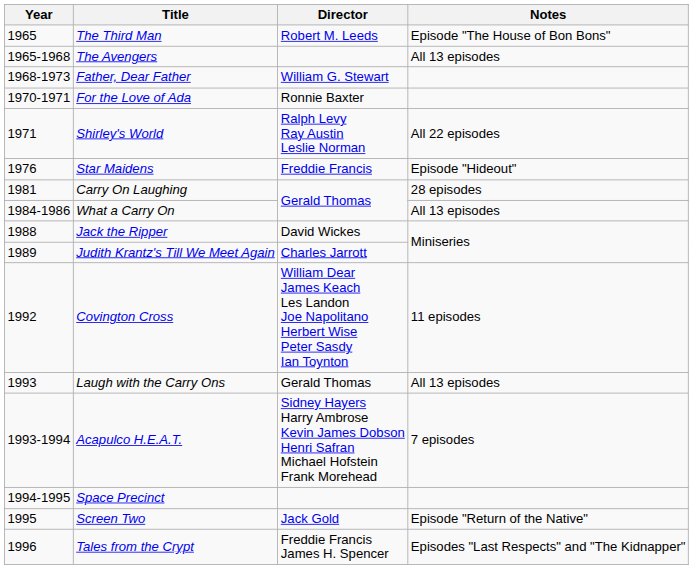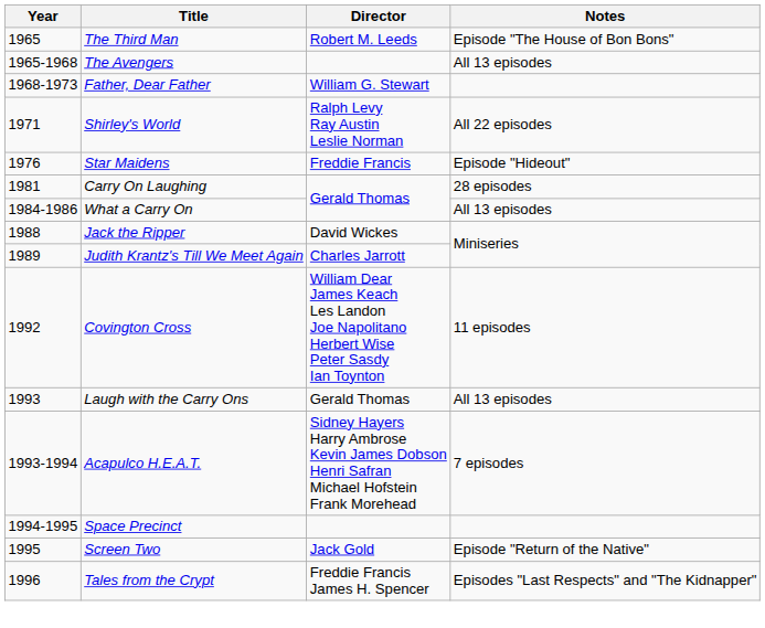 <table class="wikitable">
 <tr>
 <th>Year</th>
 <th>Title</th>
 <th>Director</th>
 <th>Notes</th>
 </tr>
 <tr>
 <td>1965</td>
 <td><em><a href='#'>The Third Man</a></em></td>
 <td><a href='#'>Robert M. Leeds</a></td>
 <td>Episode "The House of Bon Bons"</td>
 </tr>
 <tr>
 <td>1965-1968</td>
 <td><em><a href='#'>The Avengers</a></em></td>
 <td></td>
 <td>All 13 episodes</td>
 </tr>
 <tr>
 <td>1968-1973</td>
 <td><em><a href='#'>Father, Dear Father</a></em></td>
 <td><a href='#'>William G. Stewart</a></td>
-<td></td>
-</tr>
-<tr>
-<td>1970-1971</td>
-<td><em><a href='#'>For the Love of Ada</a></em></td>
-<td>Ronnie Baxter</td>
 <td></td>
 </tr>
 <tr>
 <td>1971</td>
 <td><em><a href='#'>Shirley's World</a></em></td>
 <td><a href='#'>Ralph Levy</a><br><a href='#'>Ray Austin</a><br><a href='#'>Leslie Norman</a></td>
 <td>All 22 episodes</td>
 </tr>
 <tr>
 <td>1976</td>
 <td><em><a href='#'>Star Maidens</a></em></td>
 <td><a href='#'>Freddie Francis</a></td>
 <td>Episode "Hideout"</td>
 </tr>
 <tr>
 <td>1981</td>
 <td><em>Carry On Laughing</em></td>
 <td rowspan=2><a href='#'>Gerald Thomas</a></td>
 <td>28 episodes</td>
 </tr>
 <tr>
 <td>1984-1986</td>
 <td><em>What a Carry On</em></td>
 <td>All 13 episodes</td>
 </tr>
 <tr>
 <td>1988</td>
 <td><em><a href='#'>Jack the Ripper</a></em></td>
 <td>David Wickes</td>
 <td rowspan=2>Miniseries</td>
 </tr>
 <tr>
 <td>1989</td>
 <td><em><a href='#'>Judith Krantz's Till We Meet Again</a></em></td>
 <td><a href='#'>Charles Jarrott</a></td>
 </tr>
 <tr>
 <td>1992</td>
 <td><em><a href='#'>Covington Cross</a></em></td>
 <td><a href='#'>William Dear</a><br><a href='#'>James Keach</a><br>Les Landon<br><a href='#'>Joe Napolitano</a><br><a href='#'>Herbert Wise</a><br><a href='#'>Peter Sasdy</a><br><a href='#'>Ian Toynton</a></td>
 <td>11 episodes</td>
 </tr>
 <tr>
 <td>1993</td>
 <td><em>Laugh with the Carry Ons</em></td>
 <td>Gerald Thomas</td>
 <td>All 13 episodes</td>
 </tr>
 <tr>
 <td>1993-1994</td>
 <td><em><a href='#'>Acapulco H.E.A.T.</a></em></td>
 <td><a href='#'>Sidney Hayers</a><br>Harry Ambrose<br><a href='#'>Kevin James Dobson</a><br><a href='#'>Henri Safran</a><br>Michael Hofstein<br>Frank Morehead</td>
 <td>7 episodes</td>
 </tr>
 <tr>
 <td>1994-1995</td>
 <td><em><a href='#'>Space Precinct</a></em></td>
 <td></td>
 <td></td>
 </tr>
 <tr>
 <td>1995</td>
 <td><em><a href='#'>Screen Two</a></em></td>
 <td><a href='#'>Jack Gold</a></td>
 <td>Episode "Return of the Native"</td>
 </tr>
 <tr>
 <td>1996</td>
 <td><em><a href='#'>Tales from the Crypt</a></em></td>
 <td>Freddie Francis<br>James H. Spencer</td>
 <td>Episodes "Last Respects" and "The Kidnapper"</td>
 </tr>
 </table>
